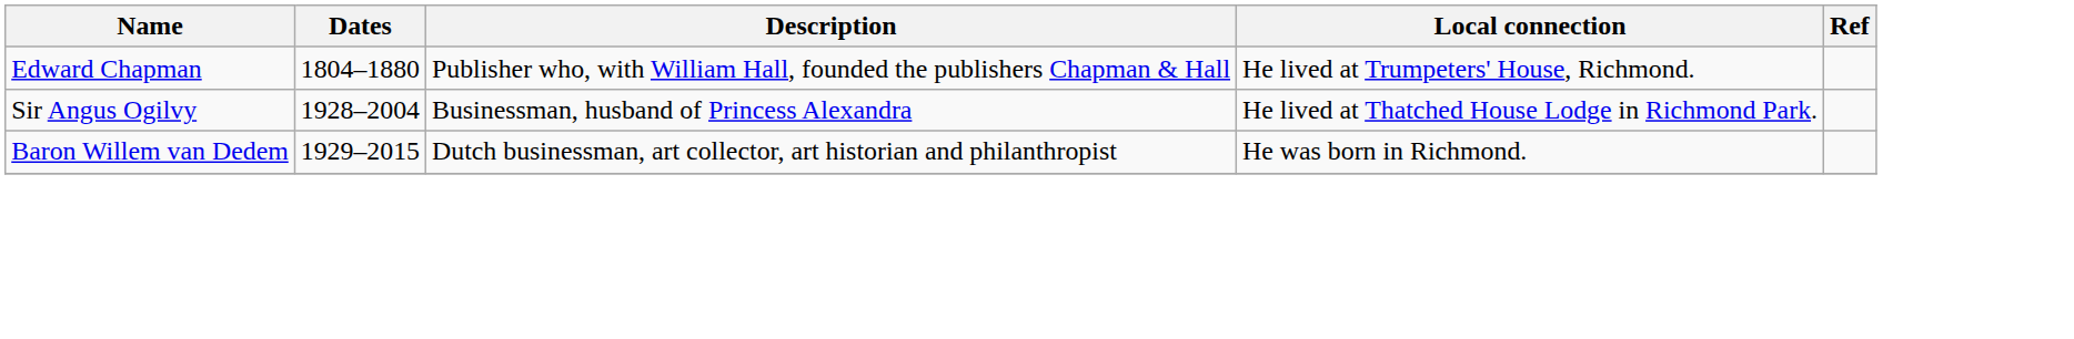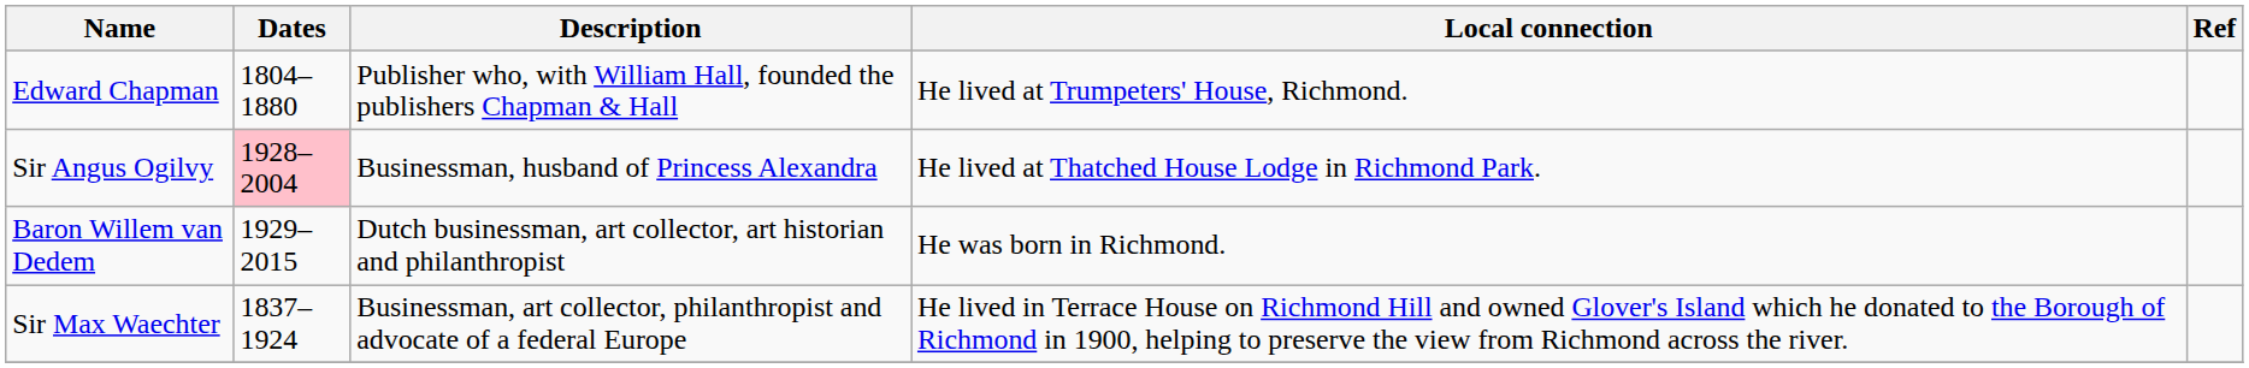 <table class="wikitable sortable">
 <tr>
 <th width=>Name</th>
 <th width=>Dates</th>
 <th width=>Description</th>
 <th width=>Local connection</th>
 <th width=>Ref</th>
 </tr>
 <tr>
 <td><a href='#'>Edward Chapman</a></td>
 <td>1804–1880</td>
 <td>Publisher who, with <a href='#'>William Hall</a>, founded the publishers <a href='#'>Chapman & Hall</a></td>
 <td>He lived at <a href='#'>Trumpeters' House</a>, Richmond.</td>
 <td></td>
 </tr>
 <tr>
 <td>Sir <a href='#'>Angus Ogilvy</a></td>
-<td>1928–2004</td>
+<td style="background: pink;">1928–2004</td>
 <td>Businessman, husband of <a href='#'>Princess Alexandra</a></td>
 <td>He lived at <a href='#'>Thatched House Lodge</a> in <a href='#'>Richmond Park</a>.</td>
 <td></td>
 </tr>
 <tr>
 <td><a href='#'>Baron Willem van Dedem</a></td>
 <td>1929–2015</td>
 <td>Dutch businessman, art collector, art historian and philanthropist</td>
 <td>He was born in Richmond.</td>
 <td></td>
 </tr>
 <tr>
+<td>Sir <a href='#'>Max Waechter</a></td>
+<td>1837–1924</td>
+<td>Businessman, art collector, philanthropist and advocate of a federal Europe</td>
+<td>He lived in Terrace House on <a href='#'>Richmond Hill</a> and owned <a href='#'>Glover's Island</a> which he donated to <a href='#'>the Borough of Richmond</a> in 1900, helping to preserve the view from Richmond across the river.</td>
+<td></td>
+</tr>
+<tr>
 </tr>
 </table>
